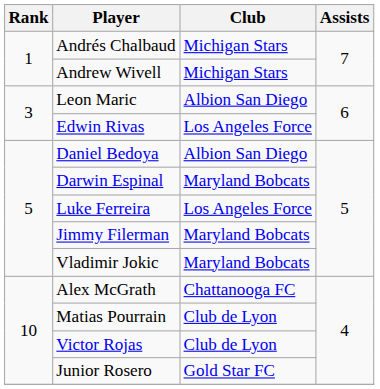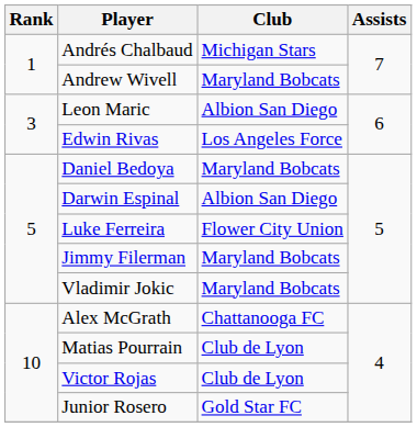 <table class="wikitable" style="text-align:center">
 <tr>
 <th>Rank</th>
 <th>Player</th>
 <th>Club</th>
 <th>Assists</th>
 </tr>
 <tr>
 <td rowspan=2>1</td>
 <td align="left"> Andrés Chalbaud</td>
 <td align="left"><a href='#'>Michigan Stars</a></td>
 <td rowspan=2>7</td>
 </tr>
 <tr>
 <td align="left"> Andrew Wivell</td>
-<td align="left"><a href='#'>Michigan Stars</a></td>
+<td align="left"><a href='#'>Maryland Bobcats</a></td>
 </tr>
 <tr>
 <td rowspan=2>3</td>
 <td align="left"> Leon Maric</td>
 <td align="left"><a href='#'>Albion San Diego</a></td>
 <td rowspan=2>6</td>
 </tr>
 <tr>
 <td align="left"> <a href='#'>Edwin Rivas</a></td>
 <td align="left"><a href='#'>Los Angeles Force</a></td>
 </tr>
 <tr>
 <td rowspan=5>5</td>
 <td align="left"> <a href='#'>Daniel Bedoya</a></td>
-<td align="left"><a href='#'>Albion San Diego</a></td>
+<td align="left"><a href='#'>Maryland Bobcats</a></td>
 <td rowspan=5>5</td>
 </tr>
 <tr>
 <td align="left"> <a href='#'>Darwin Espinal</a></td>
-<td align="left"><a href='#'>Maryland Bobcats</a></td>
+<td align="left"><a href='#'>Albion San Diego</a></td>
 </tr>
 <tr>
 <td align="left"> <a href='#'>Luke Ferreira</a></td>
-<td align="left"><a href='#'>Los Angeles Force</a></td>
+<td align="left"><a href='#'>Flower City Union</a></td>
 </tr>
 <tr>
 <td align="left"> <a href='#'>Jimmy Filerman</a></td>
 <td align="left"><a href='#'>Maryland Bobcats</a></td>
 </tr>
 <tr>
 <td align="left"> Vladimir Jokic</td>
 <td align="left"><a href='#'>Maryland Bobcats</a></td>
 </tr>
 <tr>
 <td rowspan=4>10</td>
 <td align="left"> Alex McGrath</td>
 <td align="left"><a href='#'>Chattanooga FC</a></td>
 <td rowspan=4>4</td>
 </tr>
 <tr>
 <td align="left"> Matias Pourrain</td>
 <td align="left"><a href='#'>Club de Lyon</a></td>
 </tr>
 <tr>
 <td align="left"> <a href='#'>Victor Rojas</a></td>
 <td align="left"><a href='#'>Club de Lyon</a></td>
 </tr>
 <tr>
 <td align="left"> Junior Rosero</td>
 <td align="left"><a href='#'>Gold Star FC</a></td>
 </tr>
 <tr>
 </tr>
 </table>
